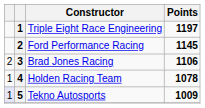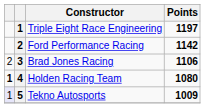 <table class="wikitable" style="font-size: 87%;">
 <tr>
 <th></th>
 <th></th>
 <th>Constructor</th>
 <th>Points</th>
 </tr>
 <tr>
 <td></td>
 <th>1</th>
 <td><a href='#'>Triple Eight Race Engineering</a></td>
 <td align="right"><strong>1197</strong></td>
 </tr>
 <tr>
 <td></td>
 <th>2</th>
 <td><a href='#'>Ford Performance Racing</a></td>
-<td align="right"><strong>1145</strong></td>
+<td align="right"><strong>1142</strong></td>
 </tr>
 <tr>
 <td> 2</td>
 <th>3</th>
 <td><a href='#'>Brad Jones Racing</a></td>
 <td align="right"><strong>1106</strong></td>
 </tr>
 <tr>
-<td> 1</td>
+<td><strong> 1</strong></td>
 <th>4</th>
 <td><a href='#'>Holden Racing Team</a></td>
-<td align="right"><strong>1078</strong></td>
+<td align="right"><strong>1080</strong></td>
 </tr>
 <tr>
 <td style="background: lavender;"> 1</td>
 <th>5</th>
 <td><a href='#'>Tekno Autosports</a></td>
 <td align="right"><strong>1009</strong></td>
 </tr>
 <tr>
 </tr>
 </table>
